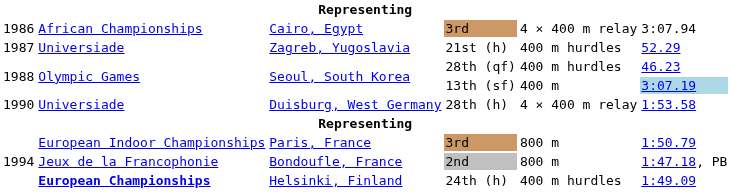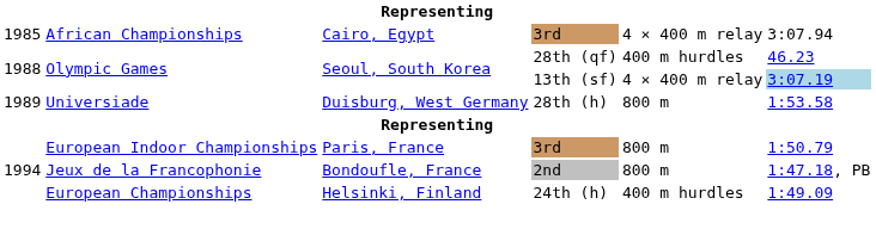 <table>
 <tr>
 <th colspan="6">Representing </th>
 </tr>
 <tr>
-<td>1986</td>
+<td>1985</td>
 <td><a href='#'>African Championships</a></td>
 <td><a href='#'>Cairo, Egypt</a></td>
 <td bgcolor=cc9966>3rd</td>
 <td>4 × 400 m relay</td>
 <td>3:07.94</td>
-</tr>
-<tr>
-<td>1987</td>
-<td><a href='#'>Universiade</a></td>
-<td><a href='#'>Zagreb, Yugoslavia</a></td>
-<td>21st (h)</td>
-<td>400 m hurdles</td>
-<td><a href='#'>52.29</a></td>
 </tr>
 <tr>
 <td rowspan=2>1988</td>
 <td rowspan=2><a href='#'>Olympic Games</a></td>
 <td rowspan=2><a href='#'>Seoul, South Korea</a></td>
 <td>28th (qf)</td>
 <td>400 m hurdles</td>
 <td><a href='#'>46.23</a></td>
 </tr>
 <tr>
 <td>13th (sf)</td>
-<td>400 m</td>
+<td>4 × 400 m relay</td>
 <td style="background: lightblue;"><a href='#'>3:07.19</a></td>
 </tr>
 <tr>
-<td>1990</td>
+<td>1989</td>
 <td><a href='#'>Universiade</a></td>
 <td><a href='#'>Duisburg, West Germany</a></td>
 <td>28th (h)</td>
-<td>4 × 400 m relay</td>
+<td>800 m</td>
 <td><a href='#'>1:53.58</a></td>
 </tr>
 <tr>
 <th colspan="6">Representing </th>
 </tr>
 <tr>
 <td rowspan=3>1994</td>
 <td><a href='#'>European Indoor Championships</a></td>
 <td><a href='#'>Paris, France</a></td>
 <td bgcolor=cc9966>3rd</td>
 <td>800 m</td>
 <td><a href='#'>1:50.79</a></td>
 </tr>
 <tr>
 <td><a href='#'>Jeux de la Francophonie</a></td>
 <td><a href='#'>Bondoufle, France</a></td>
 <td bgcolor=silver>2nd</td>
 <td>800 m</td>
 <td><a href='#'>1:47.18</a>, PB</td>
 </tr>
 <tr>
-<td><strong><a href='#'>European Championships</a></strong></td>
+<td><a href='#'>European Championships</a></td>
 <td><a href='#'>Helsinki, Finland</a></td>
 <td>24th (h)</td>
 <td>400 m hurdles</td>
 <td><a href='#'>1:49.09</a></td>
 </tr>
 </table>
